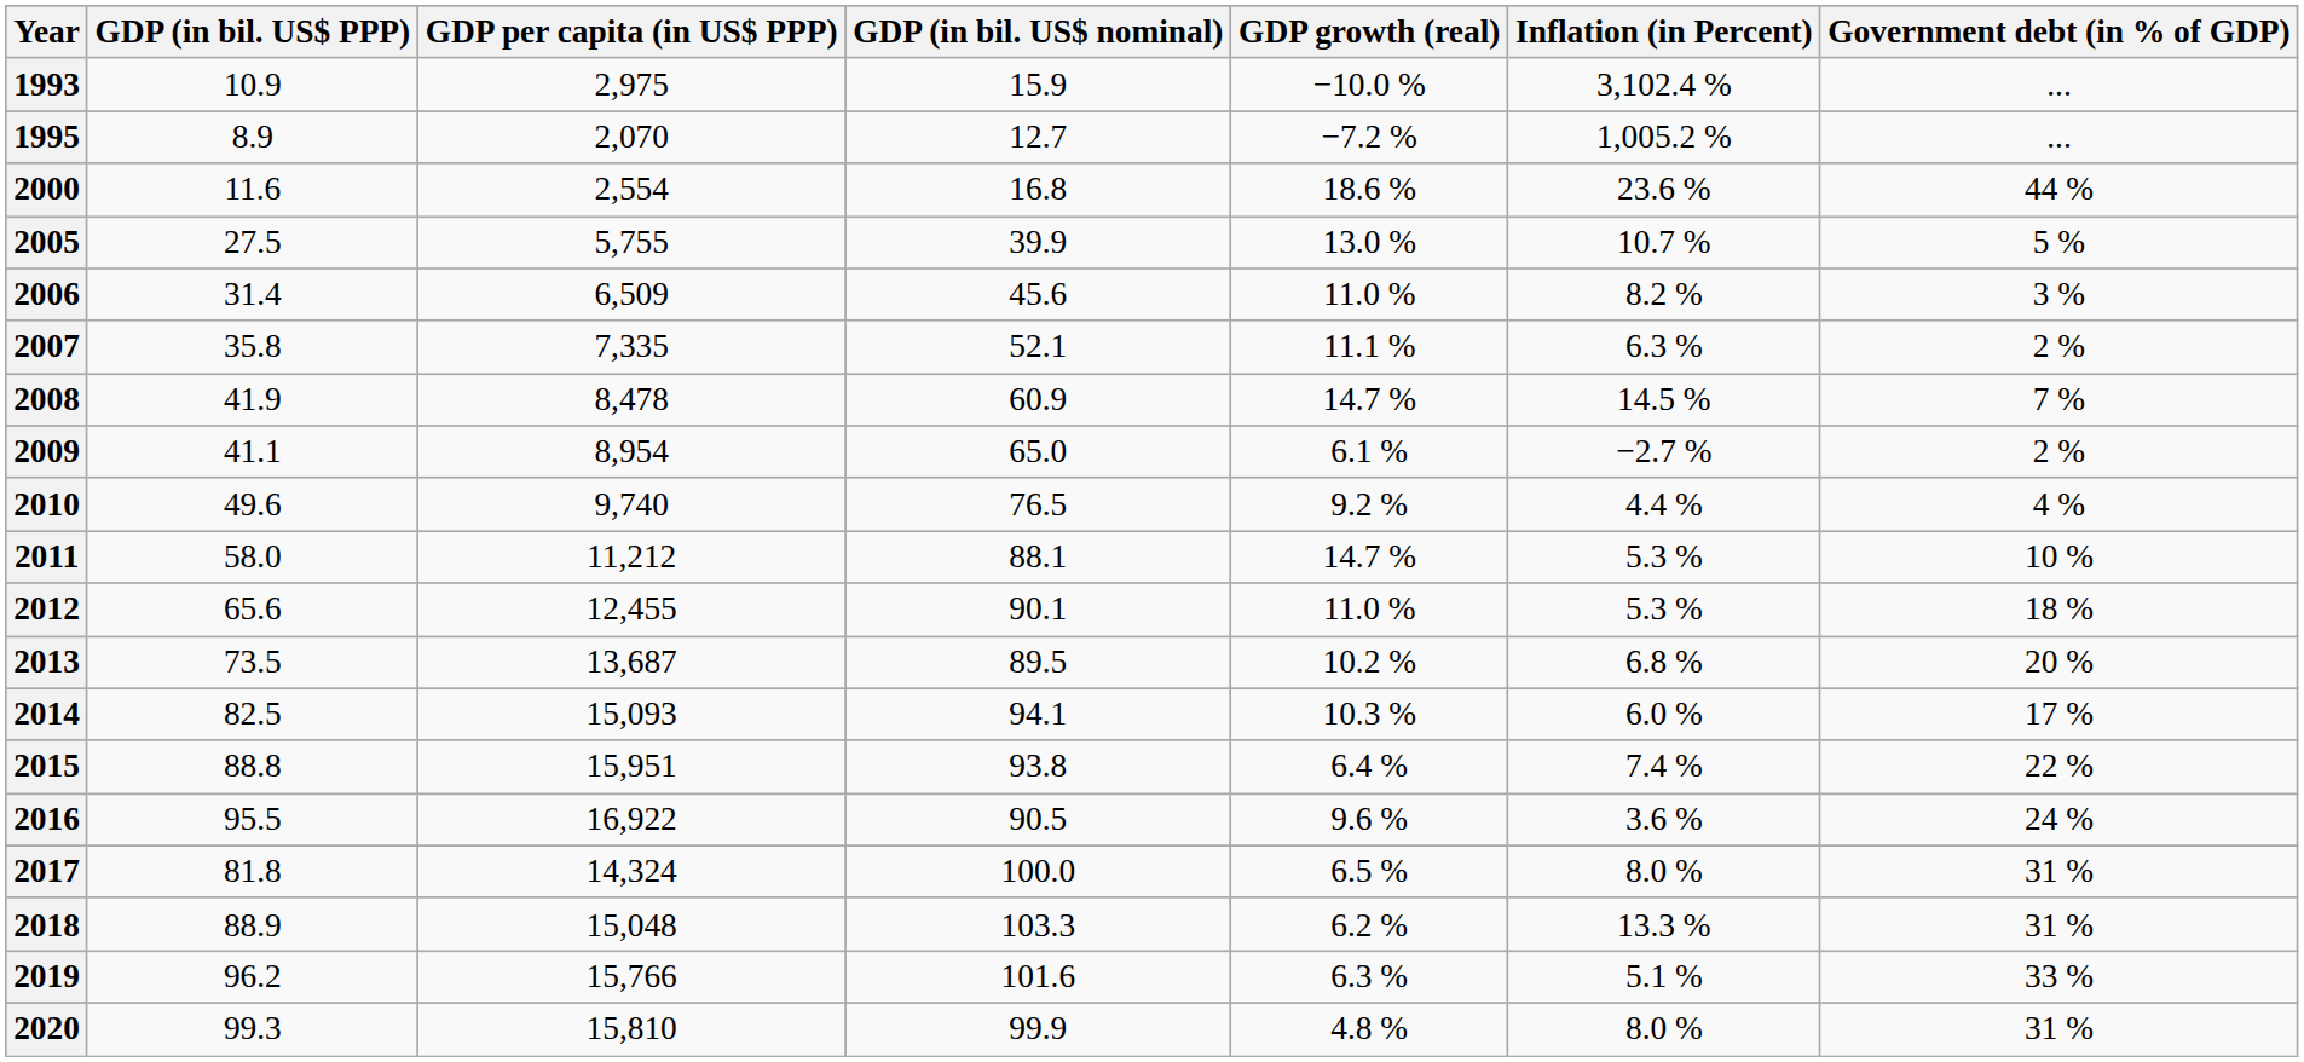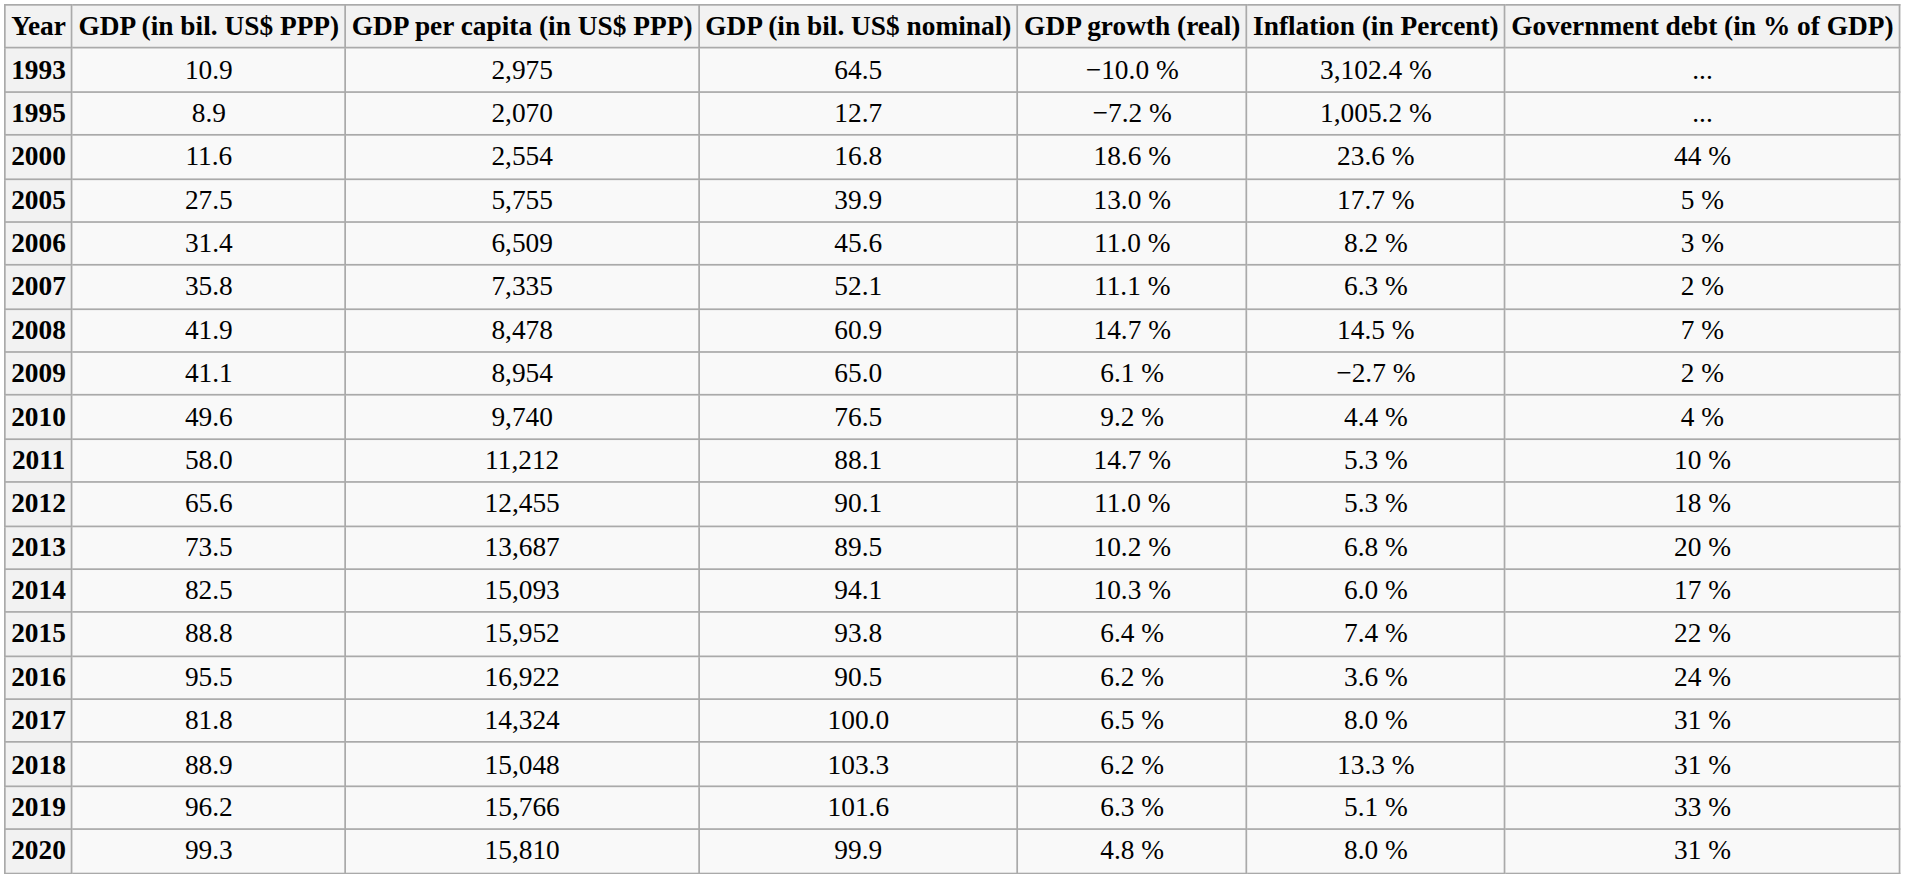 <table class="wikitable" style="text-align: center;">
 <tr>
 <th>Year</th>
 <th>GDP (in bil. US$ PPP)</th>
 <th>GDP per capita (in US$ PPP)</th>
 <th>GDP (in bil. US$ nominal)</th>
 <th>GDP growth (real)</th>
 <th>Inflation (in Percent)</th>
 <th>Government debt (in % of GDP)</th>
 </tr>
 <tr>
 <th>1993</th>
 <td>10.9</td>
 <td>2,975</td>
-<td>15.9</td>
+<td>64.5</td>
 <td>−10.0 %</td>
 <td>3,102.4 %</td>
 <td>...</td>
 </tr>
 <tr>
 <th>1995</th>
 <td>8.9</td>
 <td>2,070</td>
 <td>12.7</td>
 <td>−7.2 %</td>
 <td>1,005.2 %</td>
 <td>...</td>
 </tr>
 <tr>
 <th>2000</th>
 <td>11.6</td>
 <td>2,554</td>
 <td>16.8</td>
 <td>18.6 %</td>
 <td>23.6 %</td>
 <td>44 %</td>
 </tr>
 <tr>
 <th>2005</th>
 <td>27.5</td>
 <td>5,755</td>
 <td>39.9</td>
 <td>13.0 %</td>
-<td>10.7 %</td>
+<td>17.7 %</td>
 <td>5 %</td>
 </tr>
 <tr>
 <th>2006</th>
 <td>31.4</td>
 <td>6,509</td>
 <td>45.6</td>
 <td>11.0 %</td>
 <td>8.2 %</td>
 <td>3 %</td>
 </tr>
 <tr>
 <th>2007</th>
 <td>35.8</td>
 <td>7,335</td>
 <td>52.1</td>
 <td>11.1 %</td>
 <td>6.3 %</td>
 <td>2 %</td>
 </tr>
 <tr>
 <th>2008</th>
 <td>41.9</td>
 <td>8,478</td>
 <td>60.9</td>
 <td>14.7 %</td>
 <td>14.5 %</td>
 <td>7 %</td>
 </tr>
 <tr>
 <th>2009</th>
 <td>41.1</td>
 <td>8,954</td>
 <td>65.0</td>
 <td>6.1 %</td>
 <td>−2.7 %</td>
 <td>2 %</td>
 </tr>
 <tr>
 <th>2010</th>
 <td>49.6</td>
 <td>9,740</td>
 <td>76.5</td>
 <td>9.2 %</td>
 <td>4.4 %</td>
 <td>4 %</td>
 </tr>
 <tr>
 <th>2011</th>
 <td>58.0</td>
 <td>11,212</td>
 <td>88.1</td>
 <td>14.7 %</td>
 <td>5.3 %</td>
 <td>10 %</td>
 </tr>
 <tr>
 <th>2012</th>
 <td>65.6</td>
 <td>12,455</td>
 <td>90.1</td>
 <td>11.0 %</td>
 <td>5.3 %</td>
 <td>18 %</td>
 </tr>
 <tr>
 <th>2013</th>
 <td>73.5</td>
 <td>13,687</td>
 <td>89.5</td>
 <td>10.2 %</td>
 <td>6.8 %</td>
 <td>20 %</td>
 </tr>
 <tr>
 <th>2014</th>
 <td>82.5</td>
 <td>15,093</td>
 <td>94.1</td>
 <td>10.3 %</td>
 <td>6.0 %</td>
 <td>17 %</td>
 </tr>
 <tr>
 <th>2015</th>
 <td>88.8</td>
-<td>15,951</td>
+<td>15,952</td>
 <td>93.8</td>
 <td>6.4 %</td>
 <td>7.4 %</td>
 <td>22 %</td>
 </tr>
 <tr>
 <th>2016</th>
 <td>95.5</td>
 <td>16,922</td>
 <td>90.5</td>
-<td>9.6 %</td>
+<td>6.2 %</td>
 <td>3.6 %</td>
 <td>24 %</td>
 </tr>
 <tr>
 <th>2017</th>
 <td>81.8</td>
 <td>14,324</td>
 <td>100.0</td>
 <td>6.5 %</td>
 <td>8.0 %</td>
 <td>31 %</td>
 </tr>
 <tr>
 <th>2018</th>
 <td>88.9</td>
 <td>15,048</td>
 <td>103.3</td>
 <td>6.2 %</td>
 <td>13.3 %</td>
 <td>31 %</td>
 </tr>
 <tr>
 <th>2019</th>
 <td>96.2</td>
 <td>15,766</td>
 <td>101.6</td>
 <td>6.3 %</td>
 <td>5.1 %</td>
 <td>33 %</td>
 </tr>
 <tr>
 <th>2020</th>
 <td>99.3</td>
 <td>15,810</td>
 <td>99.9</td>
 <td>4.8 %</td>
 <td>8.0 %</td>
 <td>31 %</td>
 </tr>
 </table>
